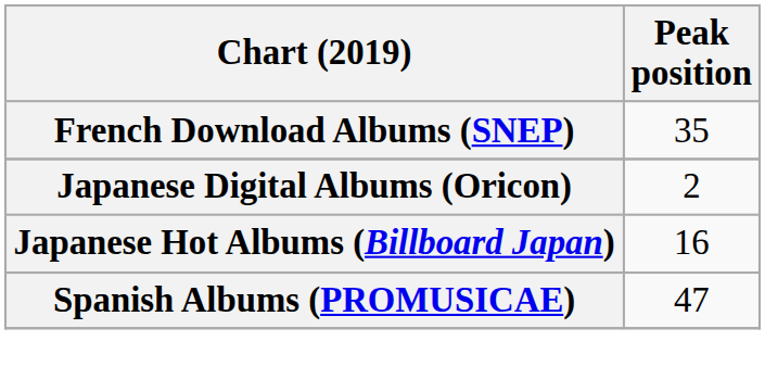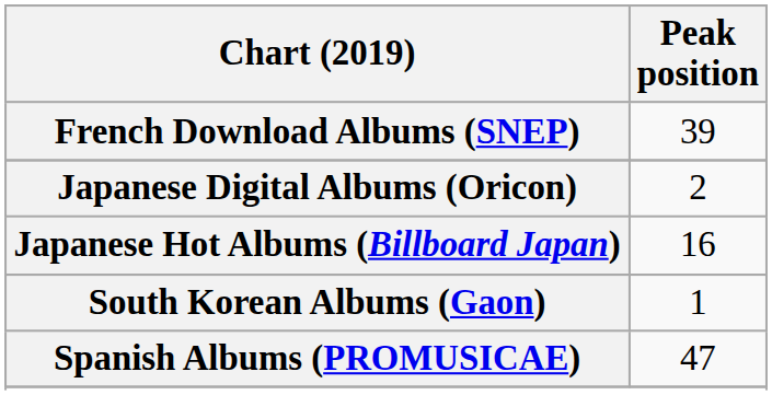 <table class="wikitable sortable plainrowheaders" style="text-align:center">
 <tr>
 <th scope="col">Chart (2019)</th>
 <th scope="col">Peak<br>position</th>
 </tr>
 <tr>
 <th scope="row">French Download Albums (<a href='#'>SNEP</a>)</th>
-<td>35</td>
+<td>39</td>
 </tr>
 <tr>
 </tr>
 <tr>
 <th scope="row">Japanese Digital Albums (Oricon)</th>
 <td>2</td>
 </tr>
 <tr>
 <th scope="row">Japanese Hot Albums (<em><a href='#'>Billboard Japan</a></em>)</th>
 <td>16</td>
 </tr>
 <tr>
 </tr>
 <tr>
+<th scope="row">South Korean Albums (<a href='#'>Gaon</a>)</th>
+<td>1</td>
+</tr>
+<tr>
 <th scope="row">Spanish Albums (<a href='#'>PROMUSICAE</a>)</th>
 <td>47</td>
 </tr>
 <tr>
 </tr>
 <tr>
 </tr>
 <tr>
 </tr>
 <tr>
 </tr>
 </table>
